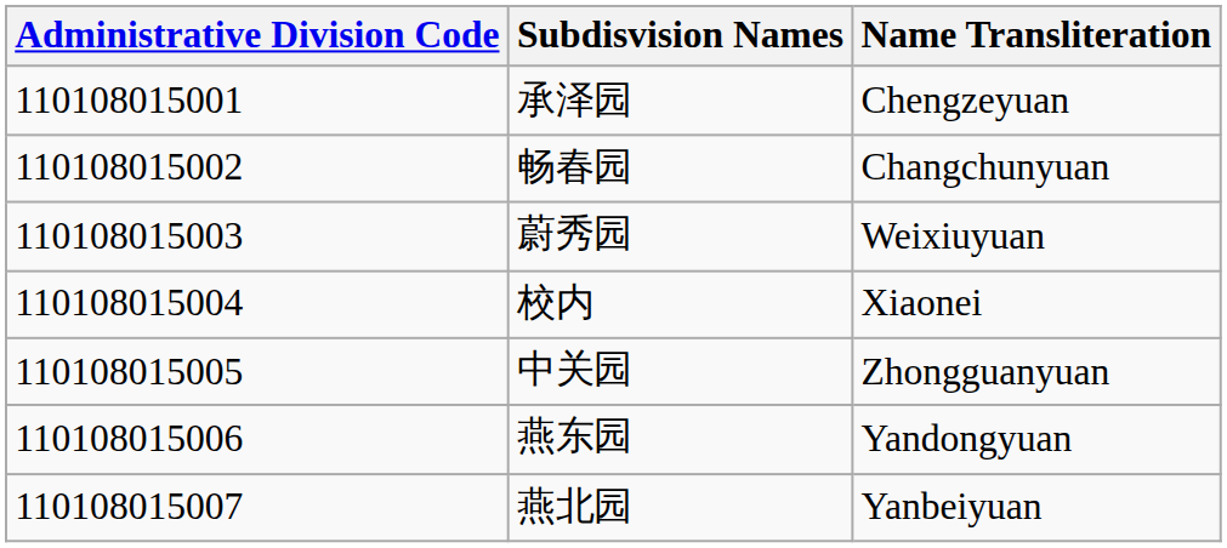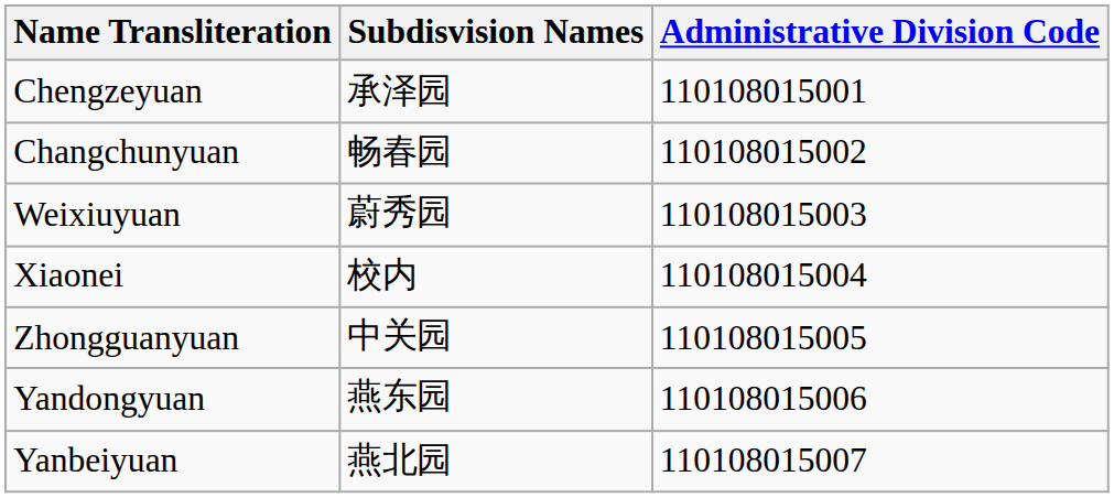 <table class="wikitable sortable">
 <tr>
+<th>Name Transliteration</th>
+<th>Subdisvision Names</th>
 <th><a href='#'>Administrative Division Code</a></th>
-<th>Subdisvision Names</th>
-<th>Name Transliteration</th>
 </tr>
 <tr>
+<td>Chengzeyuan</td>
+<td>承泽园</td>
 <td>110108015001</td>
-<td>承泽园</td>
-<td>Chengzeyuan</td>
 </tr>
 <tr>
+<td>Changchunyuan</td>
+<td>畅春园</td>
 <td>110108015002</td>
-<td>畅春园</td>
-<td>Changchunyuan</td>
 </tr>
 <tr>
+<td>Weixiuyuan</td>
+<td>蔚秀园</td>
 <td>110108015003</td>
-<td>蔚秀园</td>
-<td>Weixiuyuan</td>
 </tr>
 <tr>
+<td>Xiaonei</td>
+<td>校内</td>
 <td>110108015004</td>
-<td>校内</td>
-<td>Xiaonei</td>
 </tr>
 <tr>
+<td>Zhongguanyuan</td>
+<td>中关园</td>
 <td>110108015005</td>
-<td>中关园</td>
-<td>Zhongguanyuan</td>
 </tr>
 <tr>
+<td>Yandongyuan</td>
+<td>燕东园</td>
 <td>110108015006</td>
-<td>燕东园</td>
-<td>Yandongyuan</td>
 </tr>
 <tr>
+<td>Yanbeiyuan</td>
+<td>燕北园</td>
 <td>110108015007</td>
-<td>燕北园</td>
-<td>Yanbeiyuan</td>
 </tr>
 </table>
